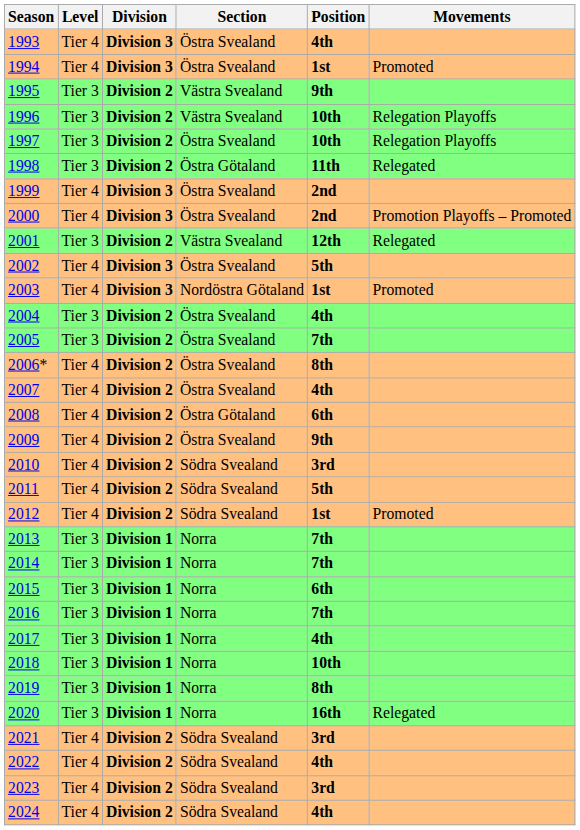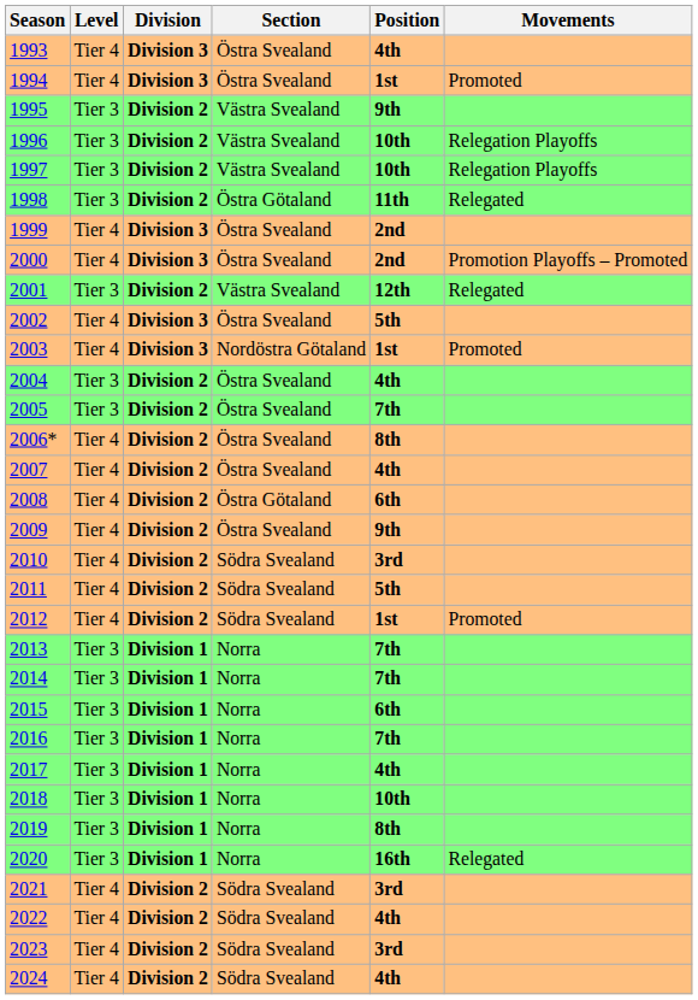 <table class="wikitable">
 <tr>
 <th>Season</th>
 <th>Level</th>
 <th>Division</th>
 <th>Section</th>
 <th>Position</th>
 <th>Movements</th>
 </tr>
 <tr>
 <td style="background:#FFC080;"><a href='#'>1993</a></td>
 <td style="background:#FFC080;">Tier 4</td>
 <td style="background:#FFC080;"><strong>Division 3</strong></td>
 <td style="background:#FFC080;">Östra Svealand</td>
 <td style="background:#FFC080;"><strong>4th</strong></td>
 <td style="background:#FFC080;"></td>
 </tr>
 <tr>
 <td style="background:#FFC080;"><a href='#'>1994</a></td>
 <td style="background:#FFC080;">Tier 4</td>
 <td style="background:#FFC080;"><strong>Division 3</strong></td>
 <td style="background:#FFC080;">Östra Svealand</td>
 <td style="background:#FFC080;"><strong>1st</strong></td>
 <td style="background:#FFC080;">Promoted</td>
 </tr>
 <tr>
 <td style="background:#80FF80;"><a href='#'>1995</a></td>
 <td style="background:#80FF80;">Tier 3</td>
 <td style="background:#80FF80;"><strong>Division 2</strong></td>
 <td style="background:#80FF80;">Västra Svealand</td>
 <td style="background:#80FF80;"><strong>9th</strong></td>
 <td style="background:#80FF80;"></td>
 </tr>
 <tr>
 <td style="background:#80FF80;"><a href='#'>1996</a></td>
 <td style="background:#80FF80;">Tier 3</td>
 <td style="background:#80FF80;"><strong>Division 2</strong></td>
 <td style="background:#80FF80;">Västra Svealand</td>
 <td style="background:#80FF80;"><strong>10th</strong></td>
 <td style="background:#80FF80;">Relegation Playoffs</td>
 </tr>
 <tr>
 <td style="background:#80FF80;"><a href='#'>1997</a></td>
 <td style="background:#80FF80;">Tier 3</td>
 <td style="background:#80FF80;"><strong>Division 2</strong></td>
-<td style="background:#80FF80;">Östra Svealand</td>
+<td style="background:#80FF80;">Västra Svealand</td>
 <td style="background:#80FF80;"><strong>10th</strong></td>
 <td style="background:#80FF80;">Relegation Playoffs</td>
 </tr>
 <tr>
 <td style="background:#80FF80;"><a href='#'>1998</a></td>
 <td style="background:#80FF80;">Tier 3</td>
 <td style="background:#80FF80;"><strong>Division 2</strong></td>
 <td style="background:#80FF80;">Östra Götaland</td>
 <td style="background:#80FF80;"><strong>11th</strong></td>
 <td style="background:#80FF80;">Relegated</td>
 </tr>
 <tr>
 <td style="background:#FFC080;"><a href='#'>1999</a></td>
 <td style="background:#FFC080;">Tier 4</td>
 <td style="background:#FFC080;"><strong>Division 3</strong></td>
 <td style="background:#FFC080;">Östra Svealand</td>
 <td style="background:#FFC080;"><strong>2nd</strong></td>
 <td style="background:#FFC080;"></td>
 </tr>
 <tr>
 <td style="background:#FFC080;"><a href='#'>2000</a></td>
 <td style="background:#FFC080;">Tier 4</td>
 <td style="background:#FFC080;"><strong>Division 3</strong></td>
 <td style="background:#FFC080;">Östra Svealand</td>
 <td style="background:#FFC080;"><strong>2nd</strong></td>
 <td style="background:#FFC080;">Promotion Playoffs – Promoted</td>
 </tr>
 <tr>
 <td style="background:#80FF80;"><a href='#'>2001</a></td>
 <td style="background:#80FF80;">Tier 3</td>
 <td style="background:#80FF80;"><strong>Division 2</strong></td>
 <td style="background:#80FF80;">Västra Svealand</td>
 <td style="background:#80FF80;"><strong>12th</strong></td>
 <td style="background:#80FF80;">Relegated</td>
 </tr>
 <tr>
 <td style="background:#FFC080;"><a href='#'>2002</a></td>
 <td style="background:#FFC080;">Tier 4</td>
 <td style="background:#FFC080;"><strong>Division 3</strong></td>
 <td style="background:#FFC080;">Östra Svealand</td>
 <td style="background:#FFC080;"><strong>5th</strong></td>
 <td style="background:#FFC080;"></td>
 </tr>
 <tr>
 <td style="background:#FFC080;"><a href='#'>2003</a></td>
 <td style="background:#FFC080;">Tier 4</td>
 <td style="background:#FFC080;"><strong>Division 3</strong></td>
 <td style="background:#FFC080;">Nordöstra Götaland</td>
 <td style="background:#FFC080;"><strong>1st</strong></td>
 <td style="background:#FFC080;">Promoted</td>
 </tr>
 <tr>
 <td style="background:#80FF80;"><a href='#'>2004</a></td>
 <td style="background:#80FF80;">Tier 3</td>
 <td style="background:#80FF80;"><strong>Division 2</strong></td>
 <td style="background:#80FF80;">Östra Svealand</td>
 <td style="background:#80FF80;"><strong>4th</strong></td>
 <td style="background:#80FF80;"></td>
 </tr>
 <tr>
 <td style="background:#80FF80;"><a href='#'>2005</a></td>
 <td style="background:#80FF80;">Tier 3</td>
 <td style="background:#80FF80;"><strong>Division 2</strong></td>
 <td style="background:#80FF80;">Östra Svealand</td>
 <td style="background:#80FF80;"><strong>7th</strong></td>
 <td style="background:#80FF80;"></td>
 </tr>
 <tr>
 <td style="background:#FFC080;"><a href='#'>2006</a>*</td>
 <td style="background:#FFC080;">Tier 4</td>
 <td style="background:#FFC080;"><strong>Division 2</strong></td>
 <td style="background:#FFC080;">Östra Svealand</td>
 <td style="background:#FFC080;"><strong>8th</strong></td>
 <td style="background:#FFC080;"></td>
 </tr>
 <tr>
 <td style="background:#FFC080;"><a href='#'>2007</a></td>
 <td style="background:#FFC080;">Tier 4</td>
 <td style="background:#FFC080;"><strong>Division 2</strong></td>
 <td style="background:#FFC080;">Östra Svealand</td>
 <td style="background:#FFC080;"><strong>4th</strong></td>
 <td style="background:#FFC080;"></td>
 </tr>
 <tr>
 <td style="background:#FFC080;"><a href='#'>2008</a></td>
 <td style="background:#FFC080;">Tier 4</td>
 <td style="background:#FFC080;"><strong>Division 2</strong></td>
 <td style="background:#FFC080;">Östra Götaland</td>
 <td style="background:#FFC080;"><strong>6th</strong></td>
 <td style="background:#FFC080;"></td>
 </tr>
 <tr>
 <td style="background:#FFC080;"><a href='#'>2009</a></td>
 <td style="background:#FFC080;">Tier 4</td>
 <td style="background:#FFC080;"><strong>Division 2</strong></td>
 <td style="background:#FFC080;">Östra Svealand</td>
 <td style="background:#FFC080;"><strong>9th</strong></td>
 <td style="background:#FFC080;"></td>
 </tr>
 <tr>
 <td style="background:#FFC080;"><a href='#'>2010</a></td>
 <td style="background:#FFC080;">Tier 4</td>
 <td style="background:#FFC080;"><strong>Division 2</strong></td>
 <td style="background:#FFC080;">Södra Svealand</td>
 <td style="background:#FFC080;"><strong>3rd</strong></td>
 <td style="background:#FFC080;"></td>
 </tr>
 <tr>
 <td style="background:#FFC080;"><a href='#'>2011</a></td>
 <td style="background:#FFC080;">Tier 4</td>
 <td style="background:#FFC080;"><strong>Division 2</strong></td>
 <td style="background:#FFC080;">Södra Svealand</td>
 <td style="background:#FFC080;"><strong>5th</strong></td>
 <td style="background:#FFC080;"></td>
 </tr>
 <tr>
 <td style="background:#FFC080;"><a href='#'>2012</a></td>
 <td style="background:#FFC080;">Tier 4</td>
 <td style="background:#FFC080;"><strong>Division 2</strong></td>
 <td style="background:#FFC080;">Södra Svealand</td>
 <td style="background:#FFC080;"><strong>1st</strong></td>
 <td style="background:#FFC080;">Promoted</td>
 </tr>
 <tr>
 <td style="background:#80FF80;"><a href='#'>2013</a></td>
 <td style="background:#80FF80;">Tier 3</td>
 <td style="background:#80FF80;"><strong>Division 1</strong></td>
 <td style="background:#80FF80;">Norra</td>
 <td style="background:#80FF80;"><strong>7th</strong></td>
 <td style="background:#80FF80;"></td>
 </tr>
 <tr>
 <td style="background:#80FF80;"><a href='#'>2014</a></td>
 <td style="background:#80FF80;">Tier 3</td>
 <td style="background:#80FF80;"><strong>Division 1</strong></td>
 <td style="background:#80FF80;">Norra</td>
 <td style="background:#80FF80;"><strong>7th</strong></td>
 <td style="background:#80FF80;"></td>
 </tr>
 <tr>
 <td style="background:#80FF80;"><a href='#'>2015</a></td>
 <td style="background:#80FF80;">Tier 3</td>
 <td style="background:#80FF80;"><strong>Division 1</strong></td>
 <td style="background:#80FF80;">Norra</td>
 <td style="background:#80FF80;"><strong>6th</strong></td>
 <td style="background:#80FF80;"></td>
 </tr>
 <tr>
 <td style="background:#80FF80;"><a href='#'>2016</a></td>
 <td style="background:#80FF80;">Tier 3</td>
 <td style="background:#80FF80;"><strong>Division 1</strong></td>
 <td style="background:#80FF80;">Norra</td>
 <td style="background:#80FF80;"><strong>7th</strong></td>
 <td style="background:#80FF80;"></td>
 </tr>
 <tr>
 <td style="background:#80FF80;"><a href='#'>2017</a></td>
 <td style="background:#80FF80;">Tier 3</td>
 <td style="background:#80FF80;"><strong>Division 1</strong></td>
 <td style="background:#80FF80;">Norra</td>
 <td style="background:#80FF80;"><strong>4th</strong></td>
 <td style="background:#80FF80;"></td>
 </tr>
 <tr>
 <td style="background:#80FF80;"><a href='#'>2018</a></td>
 <td style="background:#80FF80;">Tier 3</td>
 <td style="background:#80FF80;"><strong>Division 1</strong></td>
 <td style="background:#80FF80;">Norra</td>
 <td style="background:#80FF80;"><strong>10th</strong></td>
 <td style="background:#80FF80;"></td>
 </tr>
 <tr>
 <td style="background:#80FF80;"><a href='#'>2019</a></td>
 <td style="background:#80FF80;">Tier 3</td>
 <td style="background:#80FF80;"><strong>Division 1</strong></td>
 <td style="background:#80FF80;">Norra</td>
 <td style="background:#80FF80;"><strong>8th</strong></td>
 <td style="background:#80FF80;"></td>
 </tr>
 <tr>
 <td style="background:#80FF80;"><a href='#'>2020</a></td>
 <td style="background:#80FF80;">Tier 3</td>
 <td style="background:#80FF80;"><strong>Division 1</strong></td>
 <td style="background:#80FF80;">Norra</td>
 <td style="background:#80FF80;"><strong>16th</strong></td>
 <td style="background:#80FF80;">Relegated</td>
 </tr>
 <tr>
 <td style="background:#FFC080;"><a href='#'>2021</a></td>
 <td style="background:#FFC080;">Tier 4</td>
 <td style="background:#FFC080;"><strong>Division 2</strong></td>
 <td style="background:#FFC080;">Södra Svealand</td>
 <td style="background:#FFC080;"><strong>3rd</strong></td>
 <td style="background:#FFC080;"></td>
 </tr>
 <tr>
 <td style="background:#FFC080;"><a href='#'>2022</a></td>
 <td style="background:#FFC080;">Tier 4</td>
 <td style="background:#FFC080;"><strong>Division 2</strong></td>
 <td style="background:#FFC080;">Södra Svealand</td>
 <td style="background:#FFC080;"><strong>4th</strong></td>
 <td style="background:#FFC080;"></td>
 </tr>
 <tr>
 <td style="background:#FFC080;"><a href='#'>2023</a></td>
 <td style="background:#FFC080;">Tier 4</td>
 <td style="background:#FFC080;"><strong>Division 2</strong></td>
 <td style="background:#FFC080;">Södra Svealand</td>
 <td style="background:#FFC080;"><strong>3rd</strong></td>
 <td style="background:#FFC080;"></td>
 </tr>
 <tr>
 <td style="background:#FFC080;"><a href='#'>2024</a></td>
 <td style="background:#FFC080;">Tier 4</td>
 <td style="background:#FFC080;"><strong>Division 2</strong></td>
 <td style="background:#FFC080;">Södra Svealand</td>
 <td style="background:#FFC080;"><strong>4th</strong></td>
 <td style="background:#FFC080;"></td>
 </tr>
 </table>
